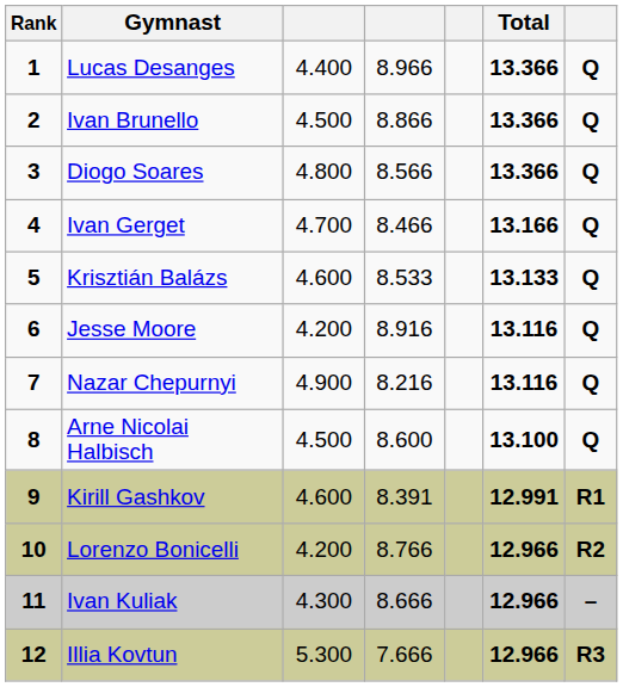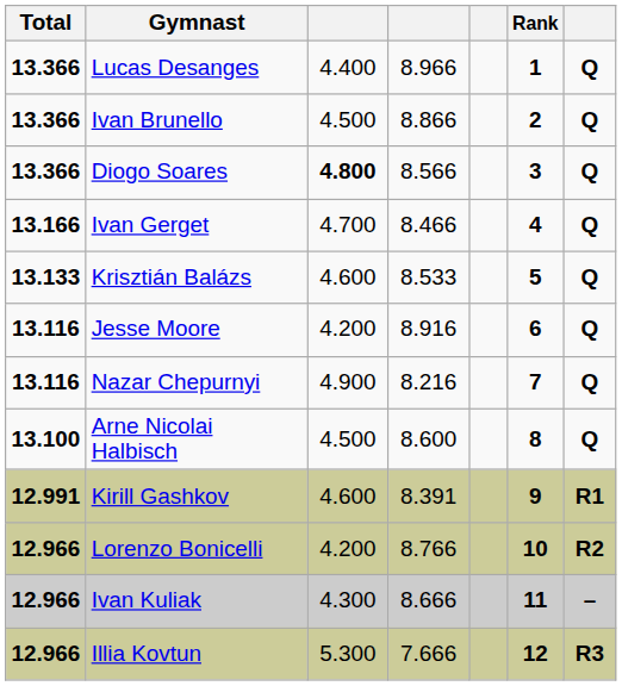 <table style="text-align:center;" class="wikitable sortable">
 <tr>
-<th scope="col" style="width:15px;"><small>Rank</small></th>
+<th scope="col" style="width:50px;">Total</th>
 <th scope="col" style="width:150px;">Gymnast</th>
 <th scope="col" style="width:50px;"><small></small></th>
 <th scope="col" style="width:50px;"><small></small></th>
 <th scope="col" style="width:20px;"><small></small></th>
-<th scope="col" style="width:50px;">Total</th>
+<th scope="col" style="width:15px;"><small>Rank</small></th>
 <th scope="col" style="width:30px;"><small></small></th>
 </tr>
 <tr>
-<td scope="row" style="text-align:center"><strong>1</strong></td>
+<td><strong>13.366</strong></td>
 <td style="height:30px; text-align:left;"> <a href='#'>Lucas Desanges</a></td>
 <td>4.400</td>
 <td>8.966</td>
 <td></td>
-<td><strong>13.366</strong></td>
+<td scope="row" style="text-align:center"><strong>1</strong></td>
 <td><strong>Q</strong></td>
 </tr>
 <tr>
-<td scope="row" style="text-align:center"><strong>2</strong></td>
+<td><strong>13.366</strong></td>
 <td style="height:30px; text-align:left;"> <a href='#'>Ivan Brunello</a></td>
 <td>4.500</td>
 <td>8.866</td>
 <td></td>
-<td><strong>13.366</strong></td>
+<td scope="row" style="text-align:center"><strong>2</strong></td>
 <td><strong>Q</strong></td>
 </tr>
 <tr>
-<td scope="row" style="text-align:center"><strong>3</strong></td>
+<td><strong>13.366</strong></td>
 <td style="height:30px; text-align:left;"> <a href='#'>Diogo Soares</a></td>
-<td>4.800</td>
+<td><strong>4.800</strong></td>
 <td>8.566</td>
 <td></td>
-<td><strong>13.366</strong></td>
+<td scope="row" style="text-align:center"><strong>3</strong></td>
 <td><strong>Q</strong></td>
 </tr>
 <tr>
-<td scope="row" style="text-align:center"><strong>4</strong></td>
+<td><strong>13.166</strong></td>
 <td style="height:30px; text-align:left;"> <a href='#'>Ivan Gerget</a></td>
 <td>4.700</td>
 <td>8.466</td>
 <td></td>
-<td><strong>13.166</strong></td>
+<td scope="row" style="text-align:center"><strong>4</strong></td>
 <td><strong>Q</strong></td>
 </tr>
 <tr>
-<td scope="row" style="text-align:center"><strong>5</strong></td>
+<td><strong>13.133</strong></td>
 <td style="height:30px; text-align:left;"> <a href='#'>Krisztián Balázs</a></td>
 <td>4.600</td>
 <td>8.533</td>
 <td></td>
-<td><strong>13.133</strong></td>
+<td scope="row" style="text-align:center"><strong>5</strong></td>
 <td><strong>Q</strong></td>
 </tr>
 <tr>
-<td scope="row" style="text-align:center"><strong>6</strong></td>
+<td><strong>13.116</strong></td>
 <td style="height:30px; text-align:left;"> <a href='#'>Jesse Moore</a></td>
 <td>4.200</td>
 <td>8.916</td>
 <td></td>
-<td><strong>13.116</strong></td>
+<td scope="row" style="text-align:center"><strong>6</strong></td>
 <td><strong>Q</strong></td>
 </tr>
 <tr>
-<td scope="row" style="text-align:center"><strong>7</strong></td>
+<td><strong>13.116</strong></td>
 <td style="height:30px; text-align:left;"> <a href='#'>Nazar Chepurnyi</a></td>
 <td>4.900</td>
 <td>8.216</td>
 <td></td>
-<td><strong>13.116</strong></td>
+<td scope="row" style="text-align:center"><strong>7</strong></td>
 <td><strong>Q</strong></td>
 </tr>
 <tr>
-<td scope="row" style="text-align:center"><strong>8</strong></td>
+<td><strong>13.100</strong></td>
 <td style="height:30px; text-align:left;"> <a href='#'>Arne Nicolai Halbisch</a></td>
 <td>4.500</td>
 <td>8.600</td>
 <td></td>
-<td><strong>13.100</strong></td>
+<td scope="row" style="text-align:center"><strong>8</strong></td>
 <td><strong>Q</strong></td>
 </tr>
 <tr style="background:#cccc99;">
-<td scope="row" style="text-align:center"><strong>9</strong></td>
+<td><strong>12.991</strong></td>
 <td style="height:30px; text-align:left;"> <a href='#'>Kirill Gashkov</a></td>
 <td>4.600</td>
 <td>8.391</td>
 <td></td>
-<td><strong>12.991</strong></td>
+<td scope="row" style="text-align:center"><strong>9</strong></td>
 <td><strong>R1</strong></td>
 </tr>
 <tr style="background:#cccc99;">
-<td scope="row" style="text-align:center"><strong>10</strong></td>
+<td><strong>12.966</strong></td>
 <td style="height:30px; text-align:left;"> <a href='#'>Lorenzo Bonicelli</a></td>
 <td>4.200</td>
 <td>8.766</td>
 <td></td>
-<td><strong>12.966</strong></td>
+<td scope="row" style="text-align:center"><strong>10</strong></td>
 <td><strong>R2</strong></td>
 </tr>
 <tr style="background:#cccccc;">
-<td scope="row" style="text-align:center"><strong>11</strong></td>
+<td><strong>12.966</strong></td>
 <td style="height:30px; text-align:left;"> <a href='#'>Ivan Kuliak</a></td>
 <td>4.300</td>
 <td>8.666</td>
 <td></td>
-<td><strong>12.966</strong></td>
+<td scope="row" style="text-align:center"><strong>11</strong></td>
 <td><strong>–</strong></td>
 </tr>
 <tr style="background:#cccc99;">
-<td scope="row" style="text-align:center"><strong>12</strong></td>
+<td><strong>12.966</strong></td>
 <td style="height:30px; text-align:left;"> <a href='#'>Illia Kovtun</a></td>
 <td>5.300</td>
 <td>7.666</td>
 <td></td>
-<td><strong>12.966</strong></td>
+<td scope="row" style="text-align:center"><strong>12</strong></td>
 <td><strong>R3</strong></td>
 </tr>
 </table>
